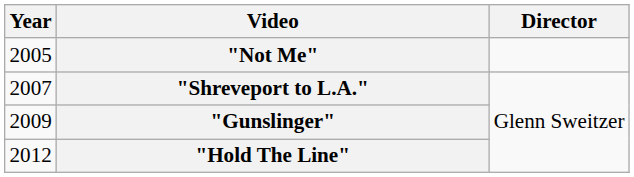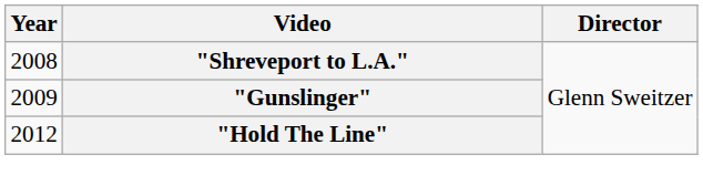 <table class="wikitable plainrowheaders">
 <tr>
 <th>Year</th>
 <th style="width:20em;">Video</th>
 <th>Director</th>
 </tr>
 <tr>
-<td>2005</td>
-<th scope="row">"Not Me"</th>
-<td></td>
-</tr>
-<tr>
-<td>2007</td>
+<td>2008</td>
 <th scope="row">"Shreveport to L.A."</th>
 <td rowspan="3">Glenn Sweitzer</td>
 </tr>
 <tr>
 <td>2009</td>
 <th scope="row">"Gunslinger"</th>
 </tr>
 <tr>
 <td>2012</td>
 <th scope="row">"Hold The Line"</th>
 </tr>
 </table>
